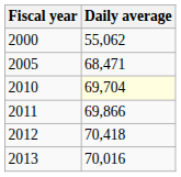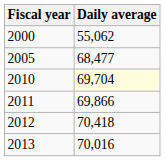 <table class="wikitable">
 <tr>
 <th>Fiscal year</th>
 <th>Daily average</th>
 </tr>
 <tr>
 <td>2000</td>
 <td>55,062</td>
 </tr>
 <tr>
 <td>2005</td>
-<td>68,471</td>
+<td>68,477</td>
 </tr>
 <tr>
 <td>2010</td>
 <td style="background: lightyellow;">69,704</td>
 </tr>
 <tr>
 <td>2011</td>
 <td>69,866</td>
 </tr>
 <tr>
 <td>2012</td>
 <td>70,418</td>
 </tr>
 <tr>
 <td>2013</td>
 <td>70,016</td>
 </tr>
 </table>
